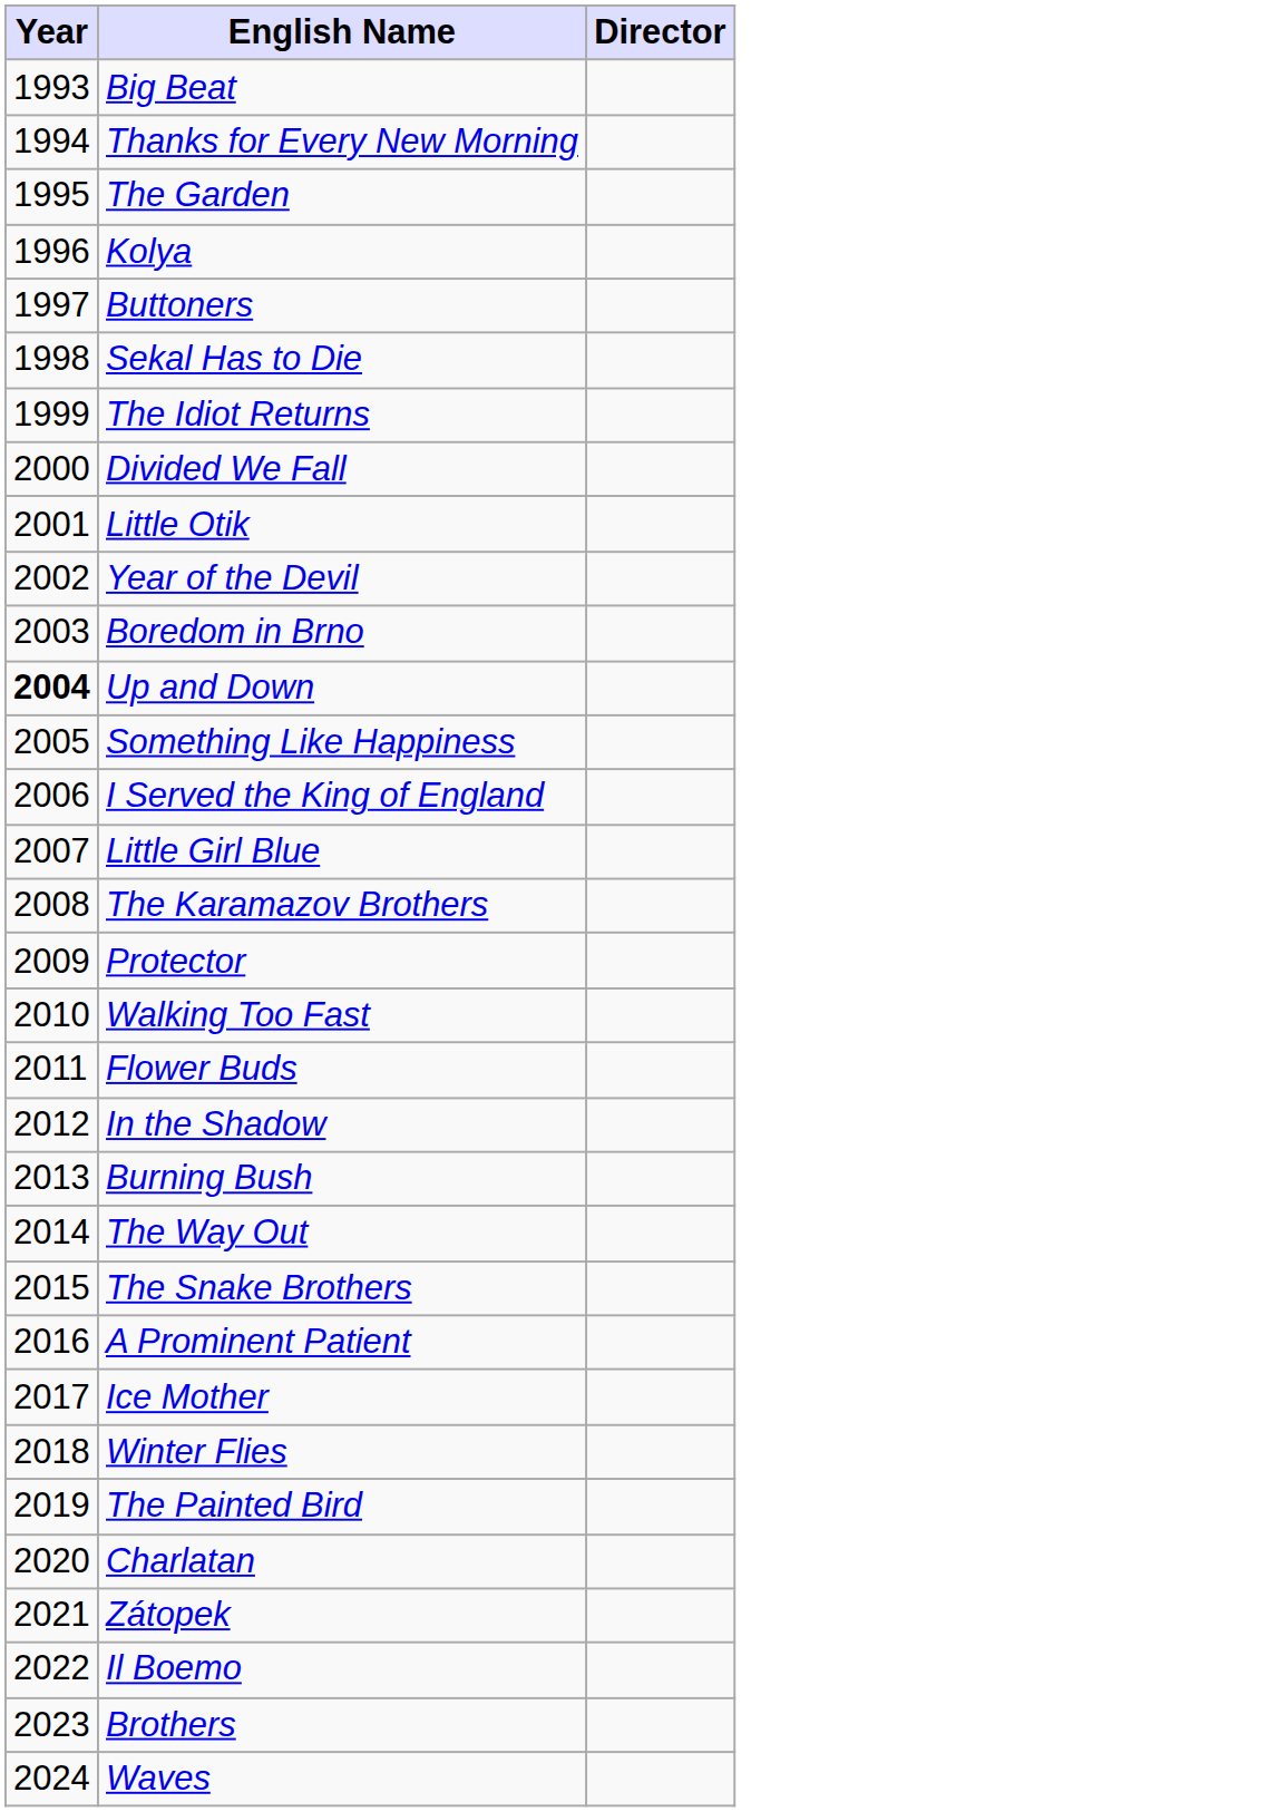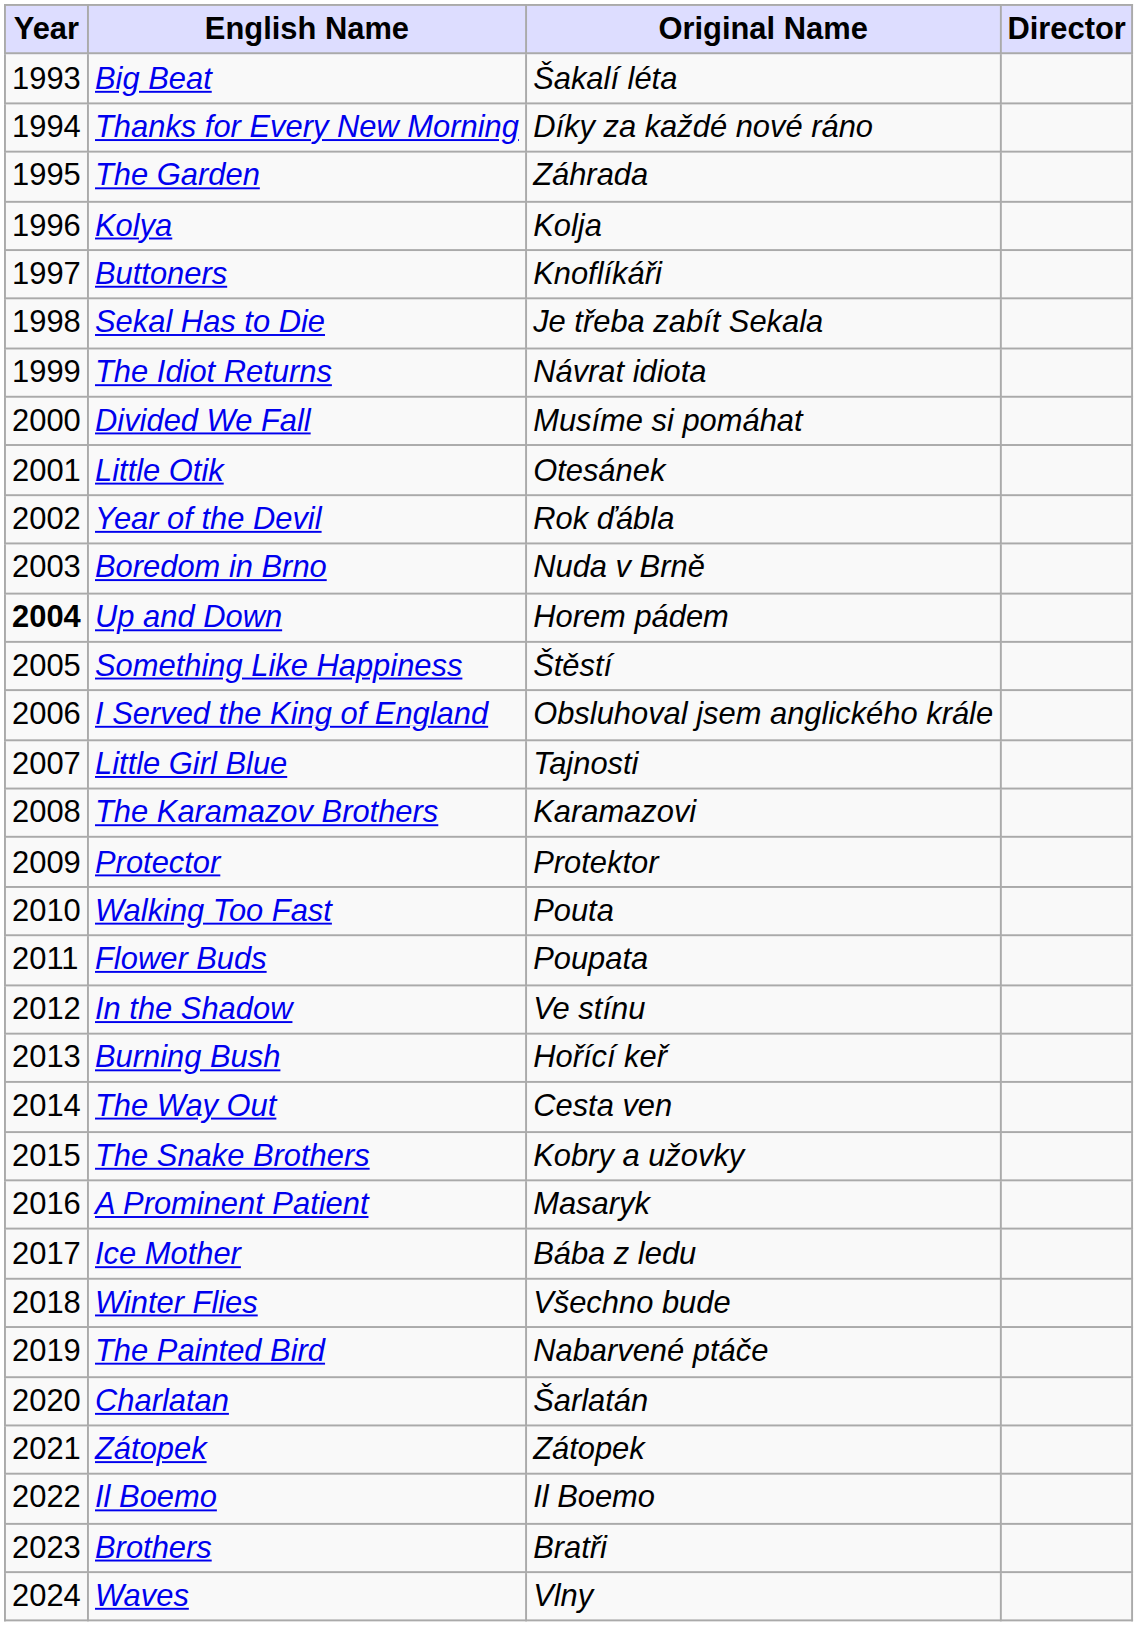 <table class="wikitable sortable">
 <tr>
 <th style="background:#DDDDFF;">Year</th>
 <th style="background:#DDDDFF;">English Name</th>
+<th style="background:#DDDDFF;">Original Name</th>
 <th style="background:#DDDDFF;">Director</th>
 </tr>
 <tr>
 <td>1993</td>
 <td><em><a href='#'>Big Beat</a></em></td>
+<td><em>Šakalí léta</em></td>
 <td></td>
 </tr>
 <tr>
 <td>1994</td>
 <td><em><a href='#'>Thanks for Every New Morning</a></em></td>
+<td><em>Díky za každé nové ráno</em></td>
 <td></td>
 </tr>
 <tr>
 <td>1995</td>
 <td><em><a href='#'>The Garden</a></em></td>
+<td><em>Záhrada</em></td>
 <td></td>
 </tr>
 <tr>
 <td>1996</td>
 <td><em><a href='#'>Kolya</a></em></td>
+<td><em>Kolja</em></td>
 <td></td>
 </tr>
 <tr>
 <td>1997</td>
 <td><em><a href='#'>Buttoners</a></em></td>
+<td><em>Knoflíkáři</em></td>
 <td></td>
 </tr>
 <tr>
 <td>1998</td>
 <td><em><a href='#'>Sekal Has to Die</a></em></td>
+<td><em>Je třeba zabít Sekala</em></td>
 <td></td>
 </tr>
 <tr>
 <td>1999</td>
 <td><em><a href='#'>The Idiot Returns</a></em></td>
+<td><em>Návrat idiota</em></td>
 <td></td>
 </tr>
 <tr>
 <td>2000</td>
 <td><em><a href='#'>Divided We Fall</a></em></td>
+<td><em>Musíme si pomáhat</em></td>
 <td></td>
 </tr>
 <tr>
 <td>2001</td>
 <td><em><a href='#'>Little Otik</a></em></td>
+<td><em>Otesánek</em></td>
 <td></td>
 </tr>
 <tr>
 <td>2002</td>
 <td><em><a href='#'>Year of the Devil</a></em></td>
+<td><em>Rok ďábla</em></td>
 <td></td>
 </tr>
 <tr>
 <td>2003</td>
 <td><em><a href='#'>Boredom in Brno</a></em></td>
+<td><em>Nuda v Brně</em></td>
 <td></td>
 </tr>
 <tr>
 <td><strong>2004</strong></td>
 <td><em><a href='#'>Up and Down</a></em></td>
+<td><em>Horem pádem</em></td>
 <td></td>
 </tr>
 <tr>
 <td>2005</td>
 <td><em><a href='#'>Something Like Happiness</a></em></td>
+<td><em>Štěstí</em></td>
 <td></td>
 </tr>
 <tr>
 <td>2006</td>
 <td><em><a href='#'>I Served the King of England</a></em></td>
+<td><em>Obsluhoval jsem anglického krále</em></td>
 <td></td>
 </tr>
 <tr>
 <td>2007</td>
 <td><em><a href='#'>Little Girl Blue</a></em></td>
+<td><em>Tajnosti</em></td>
 <td></td>
 </tr>
 <tr>
 <td>2008</td>
 <td><em><a href='#'>The Karamazov Brothers</a></em></td>
+<td><em>Karamazovi</em></td>
 <td></td>
 </tr>
 <tr>
 <td>2009</td>
 <td><em><a href='#'>Protector</a></em></td>
+<td><em>Protektor</em></td>
 <td></td>
 </tr>
 <tr>
 <td>2010</td>
 <td><em><a href='#'>Walking Too Fast</a></em></td>
+<td><em>Pouta</em></td>
 <td></td>
 </tr>
 <tr>
 <td>2011</td>
 <td><em><a href='#'>Flower Buds</a></em></td>
+<td><em>Poupata</em></td>
 <td></td>
 </tr>
 <tr>
 <td>2012</td>
 <td><em><a href='#'>In the Shadow</a></em></td>
+<td><em>Ve stínu</em></td>
 <td></td>
 </tr>
 <tr>
 <td>2013</td>
 <td><em><a href='#'>Burning Bush</a></em></td>
+<td><em>Hořící keř</em></td>
 <td></td>
 </tr>
 <tr>
 <td>2014</td>
 <td><em><a href='#'>The Way Out</a></em></td>
+<td><em>Cesta ven</em></td>
 <td></td>
 </tr>
 <tr>
 <td>2015</td>
 <td><em><a href='#'>The Snake Brothers</a></em></td>
+<td><em>Kobry a užovky</em></td>
 <td></td>
 </tr>
 <tr>
 <td>2016</td>
 <td><em><a href='#'>A Prominent Patient</a></em></td>
+<td><em>Masaryk</em></td>
 <td></td>
 </tr>
 <tr>
 <td>2017</td>
 <td><em><a href='#'>Ice Mother</a></em></td>
+<td><em>Bába z ledu</em></td>
 <td></td>
 </tr>
 <tr>
 <td>2018</td>
 <td><em><a href='#'>Winter Flies</a></em></td>
+<td><em>Všechno bude</em></td>
 <td></td>
 </tr>
 <tr>
 <td>2019</td>
 <td><em><a href='#'>The Painted Bird</a></em></td>
+<td><em>Nabarvené ptáče</em></td>
 <td></td>
 </tr>
 <tr>
 <td>2020</td>
 <td><em><a href='#'>Charlatan</a></em></td>
+<td><em>Šarlatán</em></td>
 <td></td>
 </tr>
 <tr>
 <td>2021</td>
 <td><em><a href='#'>Zátopek</a></em></td>
+<td><em>Zátopek</em></td>
 <td></td>
 </tr>
 <tr>
 <td>2022</td>
 <td><em><a href='#'>Il Boemo</a></em></td>
+<td><em>Il Boemo</em></td>
 <td></td>
 </tr>
 <tr>
 <td>2023</td>
 <td><em><a href='#'>Brothers</a></em></td>
+<td><em>Bratři</em></td>
 <td></td>
 </tr>
 <tr>
 <td>2024</td>
 <td><em><a href='#'>Waves</a></em></td>
+<td><em>Vlny</em></td>
 <td></td>
 </tr>
 </table>
